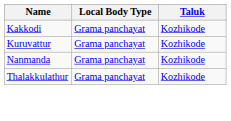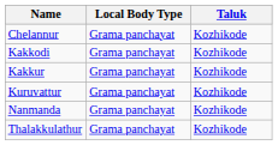 <table class="wikitable sortable static-row-numbers static-row-header-hash">
 <tr bgcolor="#CCCCCC" align="center">
 <th width="100px">Name</th>
 <th width="130px">Local Body Type</th>
 <th width="100px"><a href='#'>Taluk</a></th>
 </tr>
 <tr>
+<td><a href='#'>Chelannur</a></td>
+<td><a href='#'>Grama panchayat</a></td>
+<td><a href='#'>Kozhikode</a></td>
+</tr>
+<tr>
 <td><a href='#'>Kakkodi</a></td>
+<td><a href='#'>Grama panchayat</a></td>
+<td><a href='#'>Kozhikode</a></td>
+</tr>
+<tr>
+<td><a href='#'>Kakkur</a></td>
 <td><a href='#'>Grama panchayat</a></td>
 <td><a href='#'>Kozhikode</a></td>
 </tr>
 <tr>
 <td><a href='#'>Kuruvattur</a></td>
 <td><a href='#'>Grama panchayat</a></td>
 <td><a href='#'>Kozhikode</a></td>
 </tr>
 <tr>
 <td><a href='#'>Nanmanda</a></td>
 <td><a href='#'>Grama panchayat</a></td>
 <td><a href='#'>Kozhikode</a></td>
 </tr>
 <tr>
 <td><a href='#'>Thalakkulathur</a></td>
 <td><a href='#'>Grama panchayat</a></td>
 <td><a href='#'>Kozhikode</a></td>
 </tr>
 </table>
